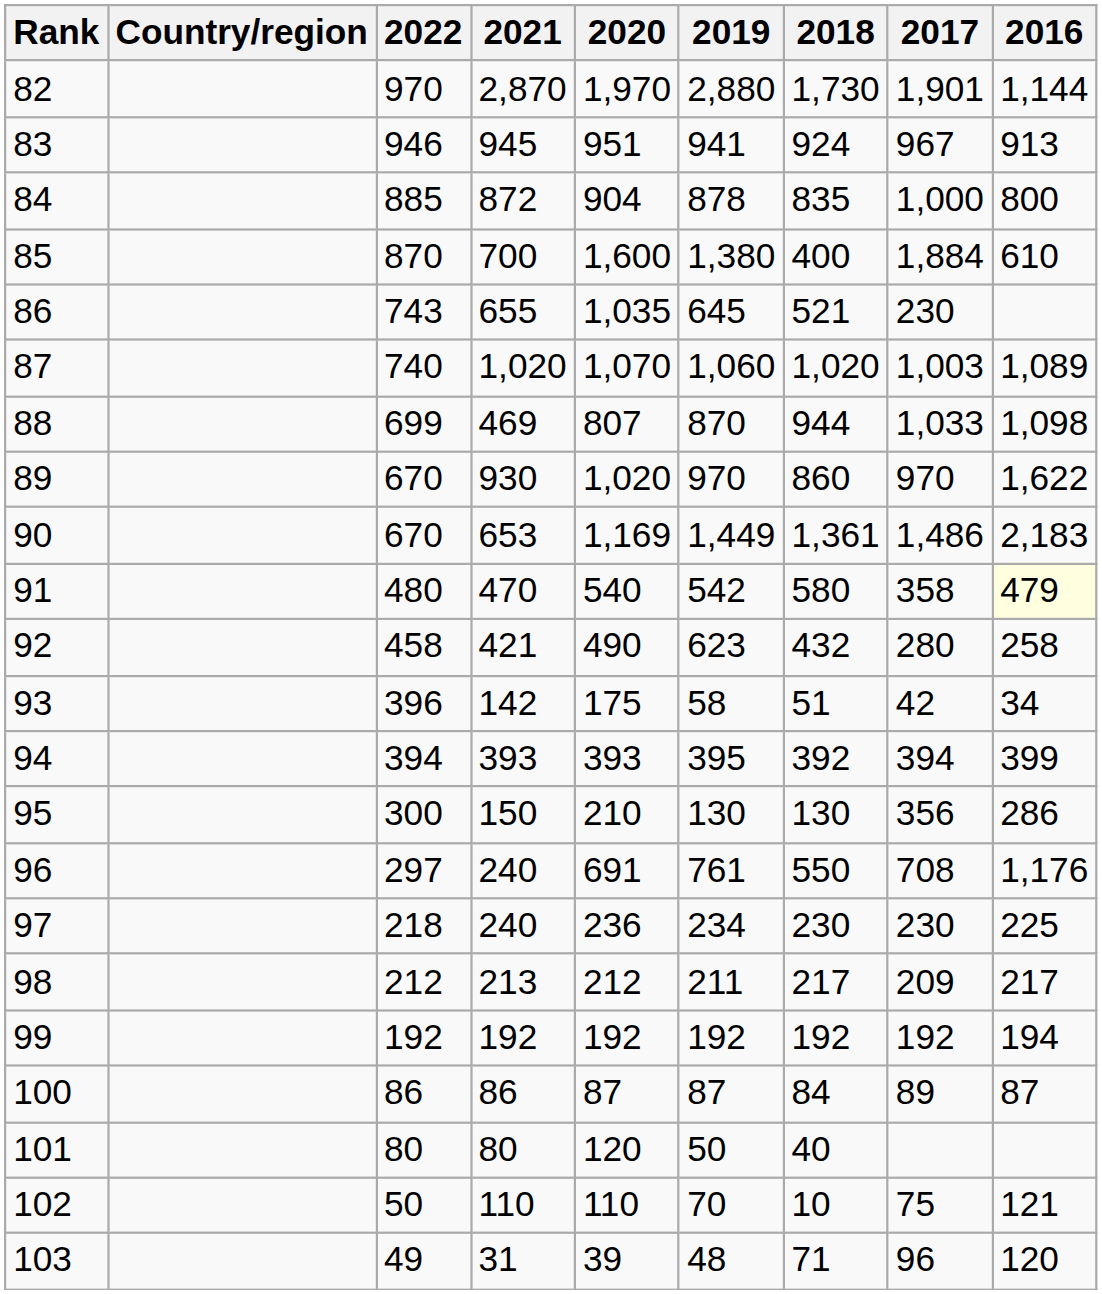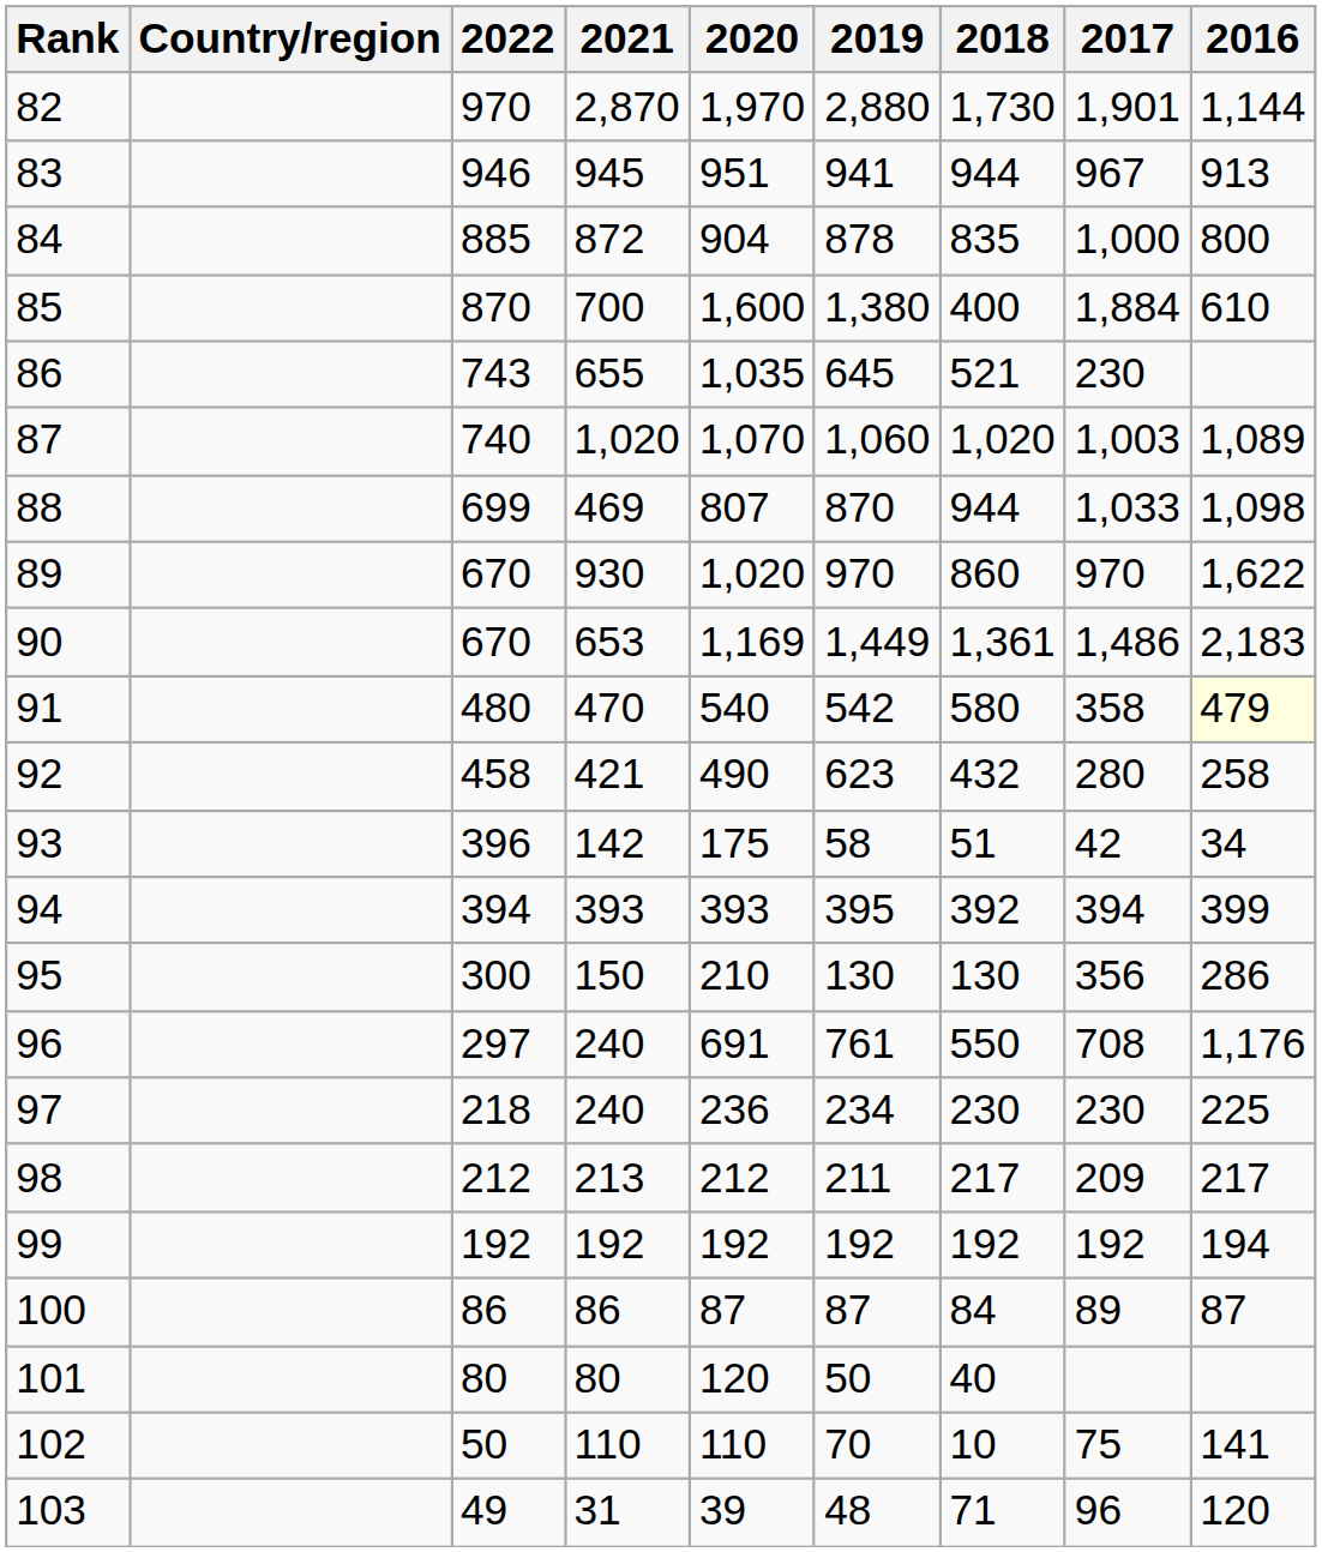 <table class="wikitable sortable">
 <tr>
 <th>Rank</th>
 <th>Country/region</th>
 <th data-sort-type="number">2022</th>
 <th data-sort-type="number">2021</th>
 <th data-sort-type="number">2020</th>
 <th data-sort-type="number">2019</th>
 <th data-sort-type="number">2018</th>
 <th data-sort-type="number">2017</th>
 <th data-sort-type="number">2016</th>
 </tr>
 <tr>
 <td>82</td>
 <td></td>
 <td align="left">970</td>
 <td align="left">2,870</td>
 <td align="left">1,970</td>
 <td align="left">2,880</td>
 <td align="left">1,730</td>
 <td align="left">1,901</td>
 <td align="left">1,144</td>
 </tr>
 <tr>
 <td>83</td>
 <td></td>
 <td align="left">946</td>
 <td align="left">945</td>
 <td align="left">951</td>
 <td align="left">941</td>
-<td align="left">924</td>
+<td align="left">944</td>
 <td align="left">967</td>
 <td align="left">913</td>
 </tr>
 <tr>
 <td>84</td>
 <td></td>
 <td align="left">885</td>
 <td align="left">872</td>
 <td align="left">904</td>
 <td align="left">878</td>
 <td align="left">835</td>
 <td align="left">1,000</td>
 <td align="left">800</td>
 </tr>
 <tr>
 <td>85</td>
 <td></td>
 <td align="left">870</td>
 <td align="left">700</td>
 <td align="left">1,600</td>
 <td align="left">1,380</td>
 <td align="left">400</td>
 <td align="left">1,884</td>
 <td align="left">610</td>
 </tr>
 <tr>
 <td>86</td>
 <td></td>
 <td align="left">743</td>
 <td align="left">655</td>
 <td align="left">1,035</td>
 <td align="left">645</td>
 <td align="left">521</td>
 <td align="left">230</td>
 <td align="left"></td>
 </tr>
 <tr>
 <td>87</td>
 <td></td>
 <td align="left">740</td>
 <td align="left">1,020</td>
 <td align="left">1,070</td>
 <td align="left">1,060</td>
 <td align="left">1,020</td>
 <td align="left">1,003</td>
 <td align="left">1,089</td>
 </tr>
 <tr>
 <td>88</td>
 <td></td>
 <td align="left">699</td>
 <td align="left">469</td>
 <td align="left">807</td>
 <td align="left">870</td>
 <td align="left">944</td>
 <td align="left">1,033</td>
 <td align="left">1,098</td>
 </tr>
 <tr>
 <td>89</td>
 <td></td>
 <td align="left">670</td>
 <td align="left">930</td>
 <td align="left">1,020</td>
 <td align="left">970</td>
 <td align="left">860</td>
 <td align="left">970</td>
 <td align="left">1,622</td>
 </tr>
 <tr>
 <td>90</td>
 <td></td>
 <td align="left">670</td>
 <td align="left">653</td>
 <td align="left">1,169</td>
 <td align="left">1,449</td>
 <td align="left">1,361</td>
 <td align="left">1,486</td>
 <td align="left">2,183</td>
 </tr>
 <tr>
 <td>91</td>
 <td></td>
 <td align="left">480</td>
 <td align="left">470</td>
 <td align="left">540</td>
 <td align="left">542</td>
 <td align="left">580</td>
 <td align="left">358</td>
 <td align="left" style="background: lightyellow;">479</td>
 </tr>
 <tr>
 <td>92</td>
 <td></td>
 <td align="left">458</td>
 <td align="left">421</td>
 <td align="left">490</td>
 <td align="left">623</td>
 <td align="left">432</td>
 <td align="left">280</td>
 <td align="left">258</td>
 </tr>
 <tr>
 <td>93</td>
 <td></td>
 <td align="left">396</td>
 <td align="left">142</td>
 <td align="left">175</td>
 <td align="left">58</td>
 <td align="left">51</td>
 <td align="left">42</td>
 <td align="left">34</td>
 </tr>
 <tr>
 <td>94</td>
 <td></td>
 <td align="left">394</td>
 <td align="left">393</td>
 <td align="left">393</td>
 <td align="left">395</td>
 <td align="left">392</td>
 <td align="left">394</td>
 <td align="left">399</td>
 </tr>
 <tr>
 <td>95</td>
 <td></td>
 <td align="left">300</td>
 <td align="left">150</td>
 <td align="left">210</td>
 <td align="left">130</td>
 <td align="left">130</td>
 <td align="left">356</td>
 <td align="left">286</td>
 </tr>
 <tr>
 <td>96</td>
 <td></td>
 <td align="left">297</td>
 <td align="left">240</td>
 <td align="left">691</td>
 <td align="left">761</td>
 <td align="left">550</td>
 <td align="left">708</td>
 <td align="left">1,176</td>
 </tr>
 <tr>
 <td>97</td>
 <td></td>
 <td align="left">218</td>
 <td align="left">240</td>
 <td align="left">236</td>
 <td align="left">234</td>
 <td align="left">230</td>
 <td align="left">230</td>
 <td align="left">225</td>
 </tr>
 <tr>
 <td>98</td>
 <td></td>
 <td align="left">212</td>
 <td align="left">213</td>
 <td align="left">212</td>
 <td align="left">211</td>
 <td align="left">217</td>
 <td align="left">209</td>
 <td align="left">217</td>
 </tr>
 <tr>
 <td>99</td>
 <td></td>
 <td align="left">192</td>
 <td align="left">192</td>
 <td align="left">192</td>
 <td align="left">192</td>
 <td align="left">192</td>
 <td align="left">192</td>
 <td align="left">194</td>
 </tr>
 <tr>
 <td>100</td>
 <td></td>
 <td align="left">86</td>
 <td align="left">86</td>
 <td align="left">87</td>
 <td align="left">87</td>
 <td align="left">84</td>
 <td align="left">89</td>
 <td align="left">87</td>
 </tr>
 <tr>
 <td>101</td>
 <td></td>
 <td align="left">80</td>
 <td align="left">80</td>
 <td align="left">120</td>
 <td align="left">50</td>
 <td align="left">40</td>
 <td align="left"></td>
 <td align="left"></td>
 </tr>
 <tr>
 <td>102</td>
 <td></td>
 <td align="left">50</td>
 <td align="left">110</td>
 <td align="left">110</td>
 <td align="left">70</td>
 <td align="left">10</td>
 <td align="left">75</td>
-<td align="left">121</td>
+<td align="left">141</td>
 </tr>
 <tr>
 <td>103</td>
 <td></td>
 <td align="left">49</td>
 <td align="left">31</td>
 <td align="left">39</td>
 <td align="left">48</td>
 <td align="left">71</td>
 <td align="left">96</td>
 <td align="left">120</td>
 </tr>
 <tr>
 </tr>
 </table>
